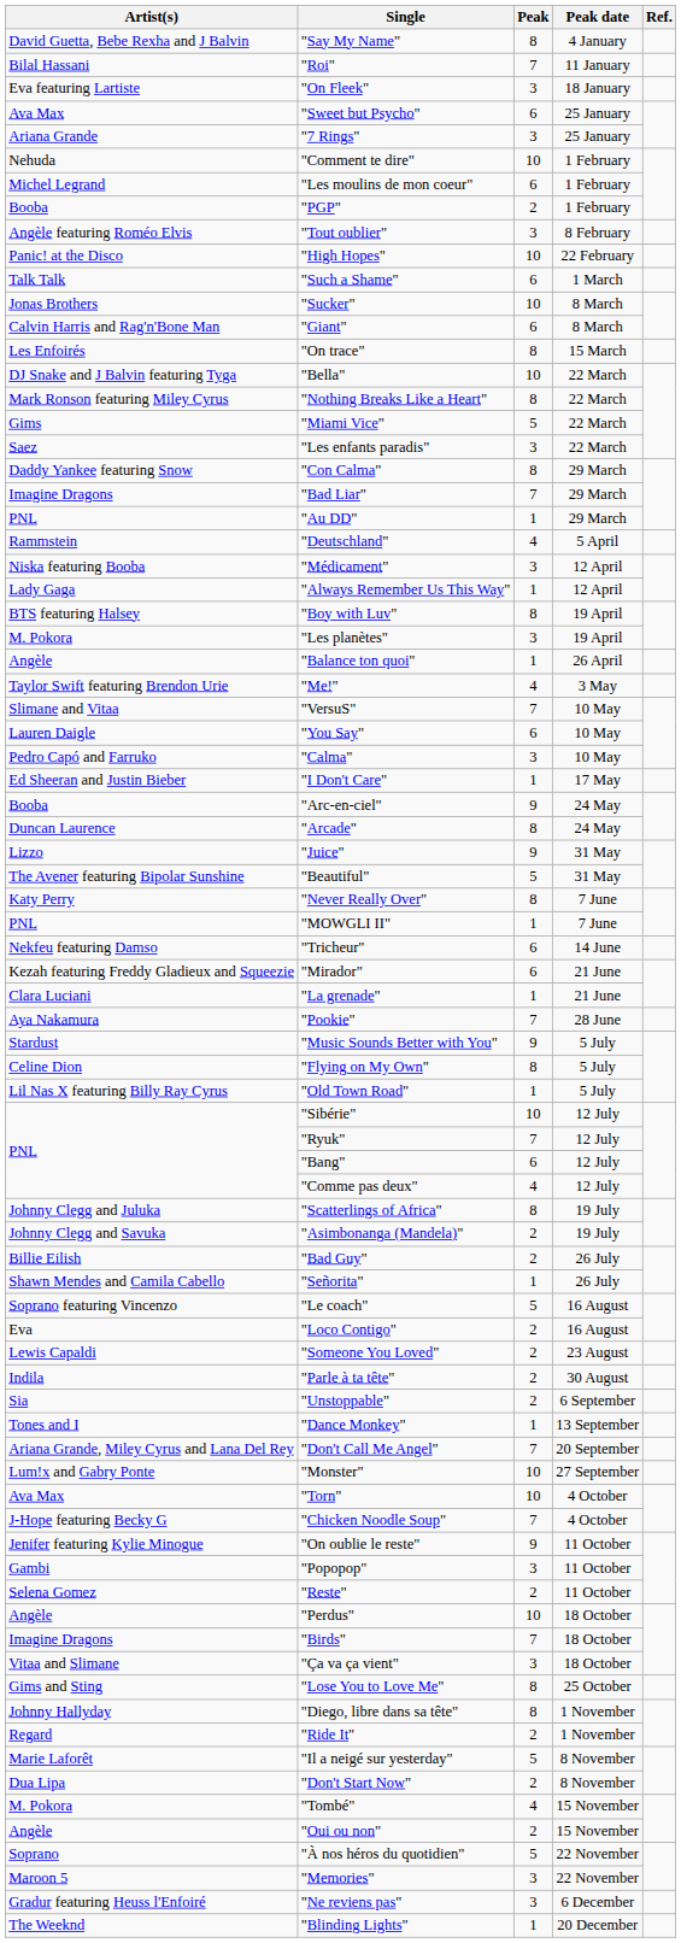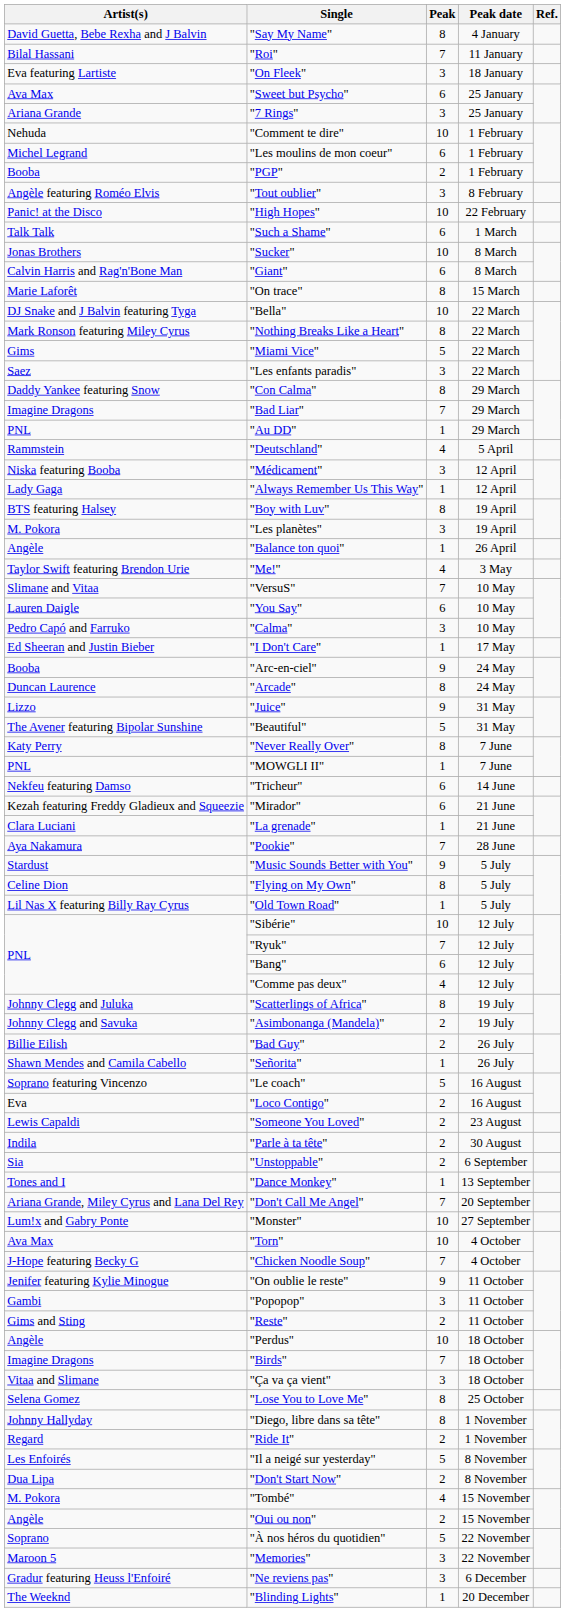 <table class="wikitable sortable">
 <tr>
 <th>Artist(s)</th>
 <th>Single</th>
 <th>Peak</th>
 <th>Peak date</th>
 <th>Ref.</th>
 </tr>
 <tr>
 <td><a href='#'>David Guetta</a>, <a href='#'>Bebe Rexha</a> and <a href='#'>J Balvin</a></td>
 <td>"<a href='#'>Say My Name</a>"</td>
 <td style="text-align: center;">8</td>
 <td style="text-align: center;">4 January</td>
 <td style="text-align: center;"></td>
 </tr>
 <tr>
 <td><a href='#'>Bilal Hassani</a></td>
 <td>"<a href='#'>Roi</a>"</td>
 <td style="text-align: center;">7</td>
 <td style="text-align: center;">11 January</td>
 <td style="text-align: center;"></td>
 </tr>
 <tr>
 <td>Eva featuring <a href='#'>Lartiste</a></td>
 <td>"<a href='#'>On Fleek</a>"</td>
 <td style="text-align: center;">3</td>
 <td style="text-align: center;">18 January</td>
 <td style="text-align: center;"></td>
 </tr>
 <tr>
 <td><a href='#'>Ava Max</a></td>
 <td>"<a href='#'>Sweet but Psycho</a>"</td>
 <td style="text-align: center;">6</td>
 <td style="text-align: center;">25 January</td>
 <td rowspan="2" style="text-align: center;"></td>
 </tr>
 <tr>
 <td><a href='#'>Ariana Grande</a></td>
 <td>"<a href='#'>7 Rings</a>"</td>
 <td style="text-align: center;">3</td>
 <td style="text-align: center;">25 January</td>
 </tr>
 <tr>
 <td>Nehuda</td>
 <td>"Comment te dire"</td>
 <td style="text-align: center;">10</td>
 <td style="text-align: center;">1 February</td>
 <td rowspan="3" style="text-align: center;"></td>
 </tr>
 <tr>
 <td><a href='#'>Michel Legrand</a></td>
 <td>"Les moulins de mon coeur"</td>
 <td style="text-align: center;">6</td>
 <td style="text-align: center;">1 February</td>
 </tr>
 <tr>
 <td><a href='#'>Booba</a></td>
 <td>"<a href='#'>PGP</a>"</td>
 <td style="text-align: center;">2</td>
 <td style="text-align: center;">1 February</td>
 </tr>
 <tr>
 <td><a href='#'>Angèle</a> featuring <a href='#'>Roméo Elvis</a></td>
 <td>"<a href='#'>Tout oublier</a>"</td>
 <td style="text-align: center;">3</td>
 <td style="text-align: center;">8 February</td>
 <td style="text-align: center;"></td>
 </tr>
 <tr>
 <td><a href='#'>Panic! at the Disco</a></td>
 <td>"<a href='#'>High Hopes</a>"</td>
 <td style="text-align: center;">10</td>
 <td style="text-align: center;">22 February</td>
 <td style="text-align: center;"></td>
 </tr>
 <tr>
 <td><a href='#'>Talk Talk</a></td>
 <td>"<a href='#'>Such a Shame</a>"</td>
 <td style="text-align: center;">6</td>
 <td style="text-align: center;">1 March</td>
 <td style="text-align: center;"></td>
 </tr>
 <tr>
 <td><a href='#'>Jonas Brothers</a></td>
 <td>"<a href='#'>Sucker</a>"</td>
 <td style="text-align: center;">10</td>
 <td style="text-align: center;">8 March</td>
 <td rowspan="2" style="text-align: center;"></td>
 </tr>
 <tr>
 <td><a href='#'>Calvin Harris</a> and <a href='#'>Rag'n'Bone Man</a></td>
 <td>"<a href='#'>Giant</a>"</td>
 <td style="text-align: center;">6</td>
 <td style="text-align: center;">8 March</td>
 </tr>
 <tr>
-<td><a href='#'>Les Enfoirés</a></td>
+<td><a href='#'>Marie Laforêt</a></td>
 <td>"On trace"</td>
 <td style="text-align: center;">8</td>
 <td style="text-align: center;">15 March</td>
 <td style="text-align: center;"></td>
 </tr>
 <tr>
 <td><a href='#'>DJ Snake</a> and <a href='#'>J Balvin</a> featuring <a href='#'>Tyga</a></td>
 <td>"Bella"</td>
 <td style="text-align: center;">10</td>
 <td style="text-align: center;">22 March</td>
 <td rowspan="4" style="text-align: center;"></td>
 </tr>
 <tr>
 <td><a href='#'>Mark Ronson</a> featuring <a href='#'>Miley Cyrus</a></td>
 <td>"<a href='#'>Nothing Breaks Like a Heart</a>"</td>
 <td style="text-align: center;">8</td>
 <td style="text-align: center;">22 March</td>
 </tr>
 <tr>
 <td><a href='#'>Gims</a></td>
 <td>"<a href='#'>Miami Vice</a>"</td>
 <td style="text-align: center;">5</td>
 <td style="text-align: center;">22 March</td>
 </tr>
 <tr>
 <td><a href='#'>Saez</a></td>
 <td>"Les enfants paradis"</td>
 <td style="text-align: center;">3</td>
 <td style="text-align: center;">22 March</td>
 </tr>
 <tr>
 <td><a href='#'>Daddy Yankee</a> featuring <a href='#'>Snow</a></td>
 <td>"<a href='#'>Con Calma</a>"</td>
 <td style="text-align: center;">8</td>
 <td style="text-align: center;">29 March</td>
 <td rowspan="3" style="text-align: center;"></td>
 </tr>
 <tr>
 <td><a href='#'>Imagine Dragons</a></td>
 <td>"<a href='#'>Bad Liar</a>"</td>
 <td style="text-align: center;">7</td>
 <td style="text-align: center;">29 March</td>
 </tr>
 <tr>
 <td><a href='#'>PNL</a></td>
 <td>"<a href='#'>Au DD</a>"</td>
 <td style="text-align: center;">1</td>
 <td style="text-align: center;">29 March</td>
 </tr>
 <tr>
 <td><a href='#'>Rammstein</a></td>
 <td>"<a href='#'>Deutschland</a>"</td>
 <td style="text-align: center;">4</td>
 <td style="text-align: center;">5 April</td>
 <td style="text-align: center;"></td>
 </tr>
 <tr>
 <td><a href='#'>Niska</a> featuring <a href='#'>Booba</a></td>
 <td>"<a href='#'>Médicament</a>"</td>
 <td style="text-align: center;">3</td>
 <td style="text-align: center;">12 April</td>
 <td rowspan="2" style="text-align: center;"></td>
 </tr>
 <tr>
 <td><a href='#'>Lady Gaga</a></td>
 <td>"<a href='#'>Always Remember Us This Way</a>"</td>
 <td style="text-align: center;">1</td>
 <td style="text-align: center;">12 April</td>
 </tr>
 <tr>
 <td><a href='#'>BTS</a> featuring <a href='#'>Halsey</a></td>
 <td>"<a href='#'>Boy with Luv</a>"</td>
 <td style="text-align: center;">8</td>
 <td style="text-align: center;">19 April</td>
 <td rowspan="2" style="text-align: center;"></td>
 </tr>
 <tr>
 <td><a href='#'>M. Pokora</a></td>
 <td>"Les planètes"</td>
 <td style="text-align: center;">3</td>
 <td style="text-align: center;">19 April</td>
 </tr>
 <tr>
 <td><a href='#'>Angèle</a></td>
 <td>"<a href='#'>Balance ton quoi</a>"</td>
 <td style="text-align: center;">1</td>
 <td style="text-align: center;">26 April</td>
 <td style="text-align: center;"></td>
 </tr>
 <tr>
 <td><a href='#'>Taylor Swift</a> featuring <a href='#'>Brendon Urie</a></td>
 <td>"<a href='#'>Me!</a>"</td>
 <td style="text-align: center;">4</td>
 <td style="text-align: center;">3 May</td>
 <td style="text-align: center;"></td>
 </tr>
 <tr>
 <td><a href='#'>Slimane</a> and <a href='#'>Vitaa</a></td>
 <td>"VersuS"</td>
 <td style="text-align: center;">7</td>
 <td style="text-align: center;">10 May</td>
 <td rowspan="3" style="text-align: center;"></td>
 </tr>
 <tr>
 <td><a href='#'>Lauren Daigle</a></td>
 <td>"<a href='#'>You Say</a>"</td>
 <td style="text-align: center;">6</td>
 <td style="text-align: center;">10 May</td>
 </tr>
 <tr>
 <td><a href='#'>Pedro Capó</a> and <a href='#'>Farruko</a></td>
 <td>"<a href='#'>Calma</a>"</td>
 <td style="text-align: center;">3</td>
 <td style="text-align: center;">10 May</td>
 </tr>
 <tr>
 <td><a href='#'>Ed Sheeran</a> and <a href='#'>Justin Bieber</a></td>
 <td>"<a href='#'>I Don't Care</a>"</td>
 <td style="text-align: center;">1</td>
 <td style="text-align: center;">17 May</td>
 <td style="text-align: center;"></td>
 </tr>
 <tr>
 <td><a href='#'>Booba</a></td>
 <td>"Arc-en-ciel"</td>
 <td style="text-align: center;">9</td>
 <td style="text-align: center;">24 May</td>
 <td rowspan="2" style="text-align: center;"></td>
 </tr>
 <tr>
 <td><a href='#'>Duncan Laurence</a></td>
 <td>"<a href='#'>Arcade</a>"</td>
 <td style="text-align: center;">8</td>
 <td style="text-align: center;">24 May</td>
 </tr>
 <tr>
 <td><a href='#'>Lizzo</a></td>
 <td>"<a href='#'>Juice</a>"</td>
 <td style="text-align: center;">9</td>
 <td style="text-align: center;">31 May</td>
 <td rowspan="2" style="text-align: center;"></td>
 </tr>
 <tr>
 <td><a href='#'>The Avener</a> featuring <a href='#'>Bipolar Sunshine</a></td>
 <td>"Beautiful"</td>
 <td style="text-align: center;">5</td>
 <td style="text-align: center;">31 May</td>
 </tr>
 <tr>
 <td><a href='#'>Katy Perry</a></td>
 <td>"<a href='#'>Never Really Over</a>"</td>
 <td style="text-align: center;">8</td>
 <td style="text-align: center;">7 June</td>
 <td rowspan="2" style="text-align: center;"></td>
 </tr>
 <tr>
 <td><a href='#'>PNL</a></td>
 <td>"MOWGLI II"</td>
 <td style="text-align: center;">1</td>
 <td style="text-align: center;">7 June</td>
 </tr>
 <tr>
 <td><a href='#'>Nekfeu</a> featuring <a href='#'>Damso</a></td>
 <td>"Tricheur"</td>
 <td style="text-align: center;">6</td>
 <td style="text-align: center;">14 June</td>
 <td style="text-align: center;"></td>
 </tr>
 <tr>
 <td>Kezah featuring Freddy Gladieux and <a href='#'>Squeezie</a></td>
 <td>"Mirador"</td>
 <td style="text-align: center;">6</td>
 <td style="text-align: center;">21 June</td>
 <td rowspan="2" style="text-align: center;"></td>
 </tr>
 <tr>
 <td><a href='#'>Clara Luciani</a></td>
 <td>"<a href='#'>La grenade</a>"</td>
 <td style="text-align: center;">1</td>
 <td style="text-align: center;">21 June</td>
 </tr>
 <tr>
 <td><a href='#'>Aya Nakamura</a></td>
 <td>"<a href='#'>Pookie</a>"</td>
 <td style="text-align: center;">7</td>
 <td style="text-align: center;">28 June</td>
 <td style="text-align: center;"></td>
 </tr>
 <tr>
 <td><a href='#'>Stardust</a></td>
 <td>"<a href='#'>Music Sounds Better with You</a>"</td>
 <td style="text-align: center;">9</td>
 <td style="text-align: center;">5 July</td>
 <td rowspan="3" style="text-align: center;"></td>
 </tr>
 <tr>
 <td><a href='#'>Celine Dion</a></td>
 <td>"<a href='#'>Flying on My Own</a>"</td>
 <td style="text-align: center;">8</td>
 <td style="text-align: center;">5 July</td>
 </tr>
 <tr>
 <td><a href='#'>Lil Nas X</a> featuring <a href='#'>Billy Ray Cyrus</a></td>
 <td>"<a href='#'>Old Town Road</a>"</td>
 <td style="text-align: center;">1</td>
 <td style="text-align: center;">5 July</td>
 </tr>
 <tr>
 <td rowspan="4"><a href='#'>PNL</a></td>
 <td>"Sibérie"</td>
 <td style="text-align: center;">10</td>
 <td style="text-align: center;">12 July</td>
 <td rowspan="4" style="text-align: center;"></td>
 </tr>
 <tr>
 <td>"Ryuk"</td>
 <td style="text-align: center;">7</td>
 <td style="text-align: center;">12 July</td>
 </tr>
 <tr>
 <td>"Bang"</td>
 <td style="text-align: center;">6</td>
 <td style="text-align: center;">12 July</td>
 </tr>
 <tr>
 <td>"Comme pas deux"</td>
 <td style="text-align: center;">4</td>
 <td style="text-align: center;">12 July</td>
 </tr>
 <tr>
 <td><a href='#'>Johnny Clegg</a> and <a href='#'>Juluka</a></td>
 <td>"<a href='#'>Scatterlings of Africa</a>"</td>
 <td style="text-align: center;">8</td>
 <td style="text-align: center;">19 July</td>
 <td rowspan="2" style="text-align: center;"></td>
 </tr>
 <tr>
 <td><a href='#'>Johnny Clegg</a> and <a href='#'>Savuka</a></td>
 <td>"<a href='#'>Asimbonanga (Mandela)</a>"</td>
 <td style="text-align: center;">2</td>
 <td style="text-align: center;">19 July</td>
 </tr>
 <tr>
 <td><a href='#'>Billie Eilish</a></td>
 <td>"<a href='#'>Bad Guy</a>"</td>
 <td style="text-align: center;">2</td>
 <td style="text-align: center;">26 July</td>
 <td rowspan="2" style="text-align: center;"></td>
 </tr>
 <tr>
 <td><a href='#'>Shawn Mendes</a> and <a href='#'>Camila Cabello</a></td>
 <td>"<a href='#'>Señorita</a>"</td>
 <td style="text-align: center;">1</td>
 <td style="text-align: center;">26 July</td>
 </tr>
 <tr>
 <td><a href='#'>Soprano</a> featuring Vincenzo</td>
 <td>"Le coach"</td>
 <td style="text-align: center;">5</td>
 <td style="text-align: center;">16 August</td>
 <td rowspan="2" style="text-align: center;"></td>
 </tr>
 <tr>
 <td>Eva</td>
 <td>"<a href='#'>Loco Contigo</a>"</td>
 <td style="text-align: center;">2</td>
 <td style="text-align: center;">16 August</td>
 </tr>
 <tr>
 <td><a href='#'>Lewis Capaldi</a></td>
 <td>"<a href='#'>Someone You Loved</a>"</td>
 <td style="text-align: center;">2</td>
 <td style="text-align: center;">23 August</td>
 <td style="text-align: center;"></td>
 </tr>
 <tr>
 <td><a href='#'>Indila</a></td>
 <td>"<a href='#'>Parle à ta tête</a>"</td>
 <td style="text-align: center;">2</td>
 <td style="text-align: center;">30 August</td>
 <td style="text-align: center;"></td>
 </tr>
 <tr>
 <td><a href='#'>Sia</a></td>
 <td>"<a href='#'>Unstoppable</a>"</td>
 <td style="text-align: center;">2</td>
 <td style="text-align: center;">6 September</td>
 <td style="text-align: center;"></td>
 </tr>
 <tr>
 <td><a href='#'>Tones and I</a></td>
 <td>"<a href='#'>Dance Monkey</a>"</td>
 <td style="text-align: center;">1</td>
 <td style="text-align: center;">13 September</td>
 <td style="text-align: center;"></td>
 </tr>
 <tr>
 <td><a href='#'>Ariana Grande</a>, <a href='#'>Miley Cyrus</a> and <a href='#'>Lana Del Rey</a></td>
 <td>"<a href='#'>Don't Call Me Angel</a>"</td>
 <td style="text-align: center;">7</td>
 <td style="text-align: center;">20 September</td>
 <td style="text-align: center;"></td>
 </tr>
 <tr>
 <td><a href='#'>Lum!x</a> and <a href='#'>Gabry Ponte</a></td>
 <td>"Monster"</td>
 <td style="text-align: center;">10</td>
 <td style="text-align: center;">27 September</td>
 <td style="text-align: center;"></td>
 </tr>
 <tr>
 <td><a href='#'>Ava Max</a></td>
 <td>"<a href='#'>Torn</a>"</td>
 <td style="text-align: center;">10</td>
 <td style="text-align: center;">4 October</td>
 <td rowspan="2" style="text-align: center;"></td>
 </tr>
 <tr>
 <td><a href='#'>J-Hope</a> featuring <a href='#'>Becky G</a></td>
 <td>"<a href='#'>Chicken Noodle Soup</a>"</td>
 <td style="text-align: center;">7</td>
 <td style="text-align: center;">4 October</td>
 </tr>
 <tr>
 <td><a href='#'>Jenifer</a> featuring <a href='#'>Kylie Minogue</a></td>
 <td>"On oublie le reste"</td>
 <td style="text-align: center;">9</td>
 <td style="text-align: center;">11 October</td>
 <td rowspan="3" style="text-align: center;"></td>
 </tr>
 <tr>
 <td><a href='#'>Gambi</a></td>
 <td>"Popopop"</td>
 <td style="text-align: center;">3</td>
 <td style="text-align: center;">11 October</td>
 </tr>
 <tr>
-<td><a href='#'>Selena Gomez</a></td>
+<td><a href='#'>Gims</a> and <a href='#'>Sting</a></td>
 <td>"<a href='#'>Reste</a>"</td>
 <td style="text-align: center;">2</td>
 <td style="text-align: center;">11 October</td>
 </tr>
 <tr>
 <td><a href='#'>Angèle</a></td>
 <td>"Perdus"</td>
 <td style="text-align: center;">10</td>
 <td style="text-align: center;">18 October</td>
 <td rowspan="3" style="text-align: center;"></td>
 </tr>
 <tr>
 <td><a href='#'>Imagine Dragons</a></td>
 <td>"<a href='#'>Birds</a>"</td>
 <td style="text-align: center;">7</td>
 <td style="text-align: center;">18 October</td>
 </tr>
 <tr>
 <td><a href='#'>Vitaa</a> and <a href='#'>Slimane</a></td>
 <td>"Ça va ça vient"</td>
 <td style="text-align: center;">3</td>
 <td style="text-align: center;">18 October</td>
 </tr>
 <tr>
-<td><a href='#'>Gims</a> and <a href='#'>Sting</a></td>
+<td><a href='#'>Selena Gomez</a></td>
 <td>"<a href='#'>Lose You to Love Me</a>"</td>
 <td style="text-align: center;">8</td>
 <td style="text-align: center;">25 October</td>
 <td style="text-align: center;"></td>
 </tr>
 <tr>
 <td><a href='#'>Johnny Hallyday</a></td>
 <td>"Diego, libre dans sa tête"</td>
 <td style="text-align: center;">8</td>
 <td style="text-align: center;">1 November</td>
 <td rowspan="2" style="text-align: center;"></td>
 </tr>
 <tr>
 <td><a href='#'>Regard</a></td>
 <td>"<a href='#'>Ride It</a>"</td>
 <td style="text-align: center;">2</td>
 <td style="text-align: center;">1 November</td>
 </tr>
 <tr>
-<td><a href='#'>Marie Laforêt</a></td>
+<td><a href='#'>Les Enfoirés</a></td>
 <td>"Il a neigé sur yesterday"</td>
 <td style="text-align: center;">5</td>
 <td style="text-align: center;">8 November</td>
 <td rowspan="2" style="text-align: center;"></td>
 </tr>
 <tr>
 <td><a href='#'>Dua Lipa</a></td>
 <td>"<a href='#'>Don't Start Now</a>"</td>
 <td style="text-align: center;">2</td>
 <td style="text-align: center;">8 November</td>
 </tr>
 <tr>
 <td><a href='#'>M. Pokora</a></td>
 <td>"Tombé"</td>
 <td style="text-align: center;">4</td>
 <td style="text-align: center;">15 November</td>
 <td rowspan="2" style="text-align: center;"></td>
 </tr>
 <tr>
 <td><a href='#'>Angèle</a></td>
 <td>"<a href='#'>Oui ou non</a>"</td>
 <td style="text-align: center;">2</td>
 <td style="text-align: center;">15 November</td>
 </tr>
 <tr>
 <td><a href='#'>Soprano</a></td>
 <td>"À nos héros du quotidien"</td>
 <td style="text-align: center;">5</td>
 <td style="text-align: center;">22 November</td>
 <td rowspan="2" style="text-align: center;"></td>
 </tr>
 <tr>
 <td><a href='#'>Maroon 5</a></td>
 <td>"<a href='#'>Memories</a>"</td>
 <td style="text-align: center;">3</td>
 <td style="text-align: center;">22 November</td>
 </tr>
 <tr>
 <td><a href='#'>Gradur</a> featuring <a href='#'>Heuss l'Enfoiré</a></td>
 <td>"<a href='#'>Ne reviens pas</a>"</td>
 <td style="text-align: center;">3</td>
 <td style="text-align: center;">6 December</td>
 <td style="text-align: center;"></td>
 </tr>
 <tr>
 <td><a href='#'>The Weeknd</a></td>
 <td>"<a href='#'>Blinding Lights</a>"</td>
 <td style="text-align: center;">1</td>
 <td style="text-align: center;">20 December</td>
 <td style="text-align: center;"></td>
 </tr>
 </table>
